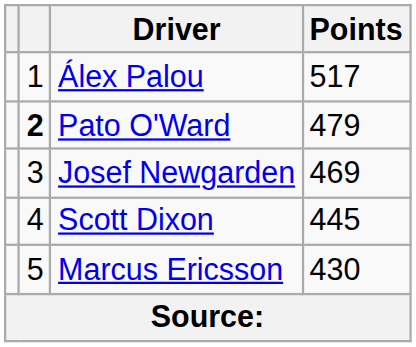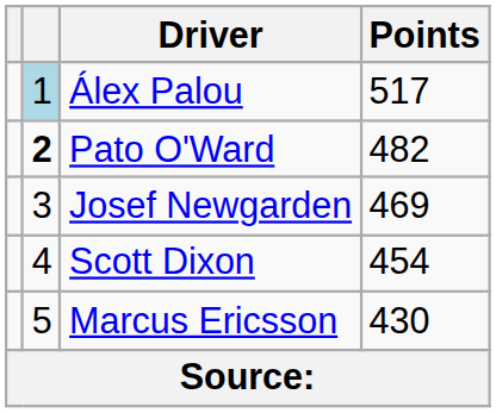 <table class="wikitable" style="font-size: 85%;">
 <tr>
 <th scope="col"></th>
 <th scope="col"></th>
 <th scope="col">Driver</th>
 <th scope="col">Points</th>
 </tr>
 <tr>
 <td align="left"></td>
-<td align="center">1</td>
+<td align="center" style="background: lightblue;">1</td>
 <td> <a href='#'>Álex Palou</a></td>
 <td align="left">517</td>
 </tr>
 <tr>
 <td align="left"></td>
 <td align="center"><strong>2</strong></td>
 <td> <a href='#'>Pato O'Ward</a></td>
-<td align="left">479</td>
+<td align="left">482</td>
 </tr>
 <tr>
 <td align="left"></td>
 <td align="center">3</td>
 <td> <a href='#'>Josef Newgarden</a></td>
 <td align="left">469</td>
 </tr>
 <tr>
 <td align="left"></td>
 <td align="center">4</td>
 <td> <a href='#'>Scott Dixon</a></td>
-<td align="left">445</td>
+<td align="left">454</td>
 </tr>
 <tr>
 <td align="left"></td>
 <td align="center">5</td>
 <td> <a href='#'>Marcus Ericsson</a></td>
 <td align="left">430</td>
 </tr>
 <tr>
 <th colspan=4>Source:</th>
 </tr>
 </table>
